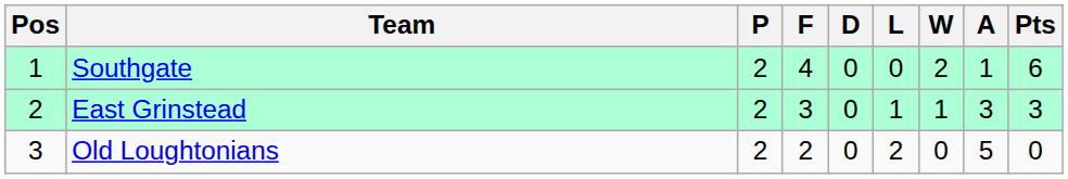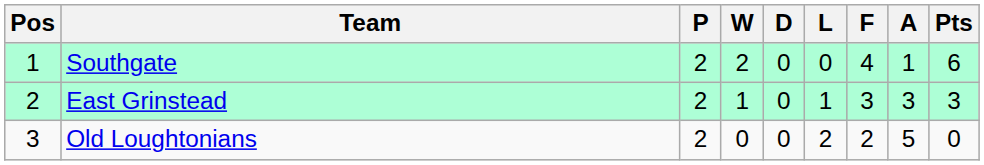 <table class="wikitable" style="font-size: 100%">
 <tr>
 <th width=20>Pos</th>
 <th width=400>Team</th>
 <th width=20>P</th>
-<th width=20>F</th>
+<th width=20>W</th>
 <th width=20>D</th>
 <th width=20>L</th>
-<th width=20>W</th>
+<th width=20>F</th>
 <th width=20>A</th>
 <th width=20>Pts</th>
 </tr>
 <tr align=center style="background: #ADFFD6;">
 <td>1</td>
 <td align="left"><a href='#'>Southgate</a></td>
 <td>2</td>
-<td>4</td>
+<td>2</td>
 <td>0</td>
 <td>0</td>
-<td>2</td>
+<td>4</td>
 <td>1</td>
 <td>6</td>
 </tr>
 <tr align=center style="background: #ADFFD6;">
 <td>2</td>
 <td align="left"><a href='#'>East Grinstead</a></td>
 <td>2</td>
-<td>3</td>
+<td>1</td>
 <td>0</td>
 <td>1</td>
-<td>1</td>
+<td>3</td>
 <td>3</td>
 <td>3</td>
 </tr>
 <tr align=center>
 <td>3</td>
 <td align="left"><a href='#'>Old Loughtonians</a></td>
 <td>2</td>
-<td>2</td>
+<td>0</td>
 <td>0</td>
 <td>2</td>
-<td>0</td>
+<td>2</td>
 <td>5</td>
 <td>0</td>
 </tr>
 </table>
